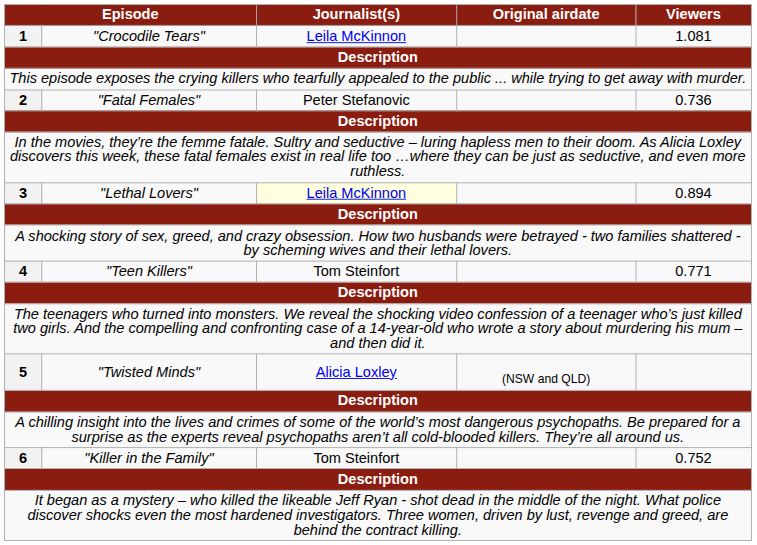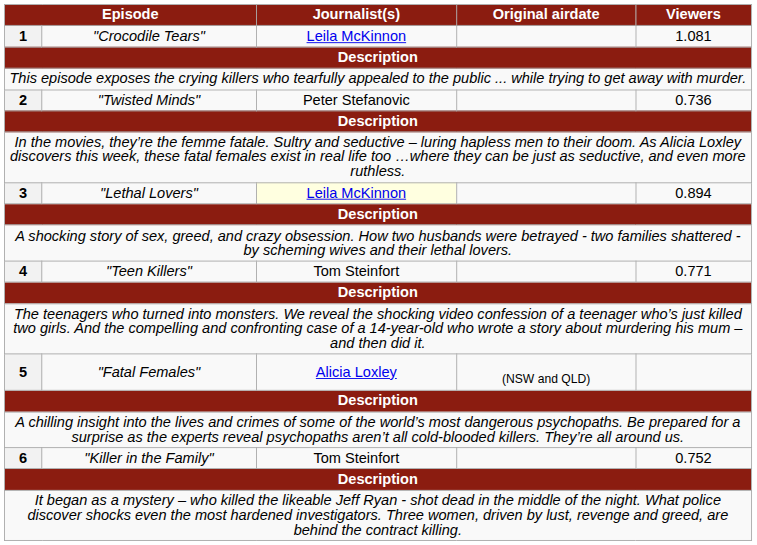 <table class="wikitable"  style="text-align:center; line-height:16px; width:65%;">
 <tr>
 <th style="background:#8b1c10; color:white;" colspan="2">Episode</th>
 <th style="background:#8b1c10; color:white;">Journalist(s)</th>
 <th style="background:#8b1c10; color:white;">Original airdate</th>
 <th style="background:#8b1c10; color:white;">Viewers<br><small></small></th>
 </tr>
 <tr>
 <th style="width:05%;">1</th>
 <td><em>"Crocodile Tears"</em></td>
 <td><a href='#'>Leila McKinnon</a></td>
 <td></td>
 <td>1.081</td>
 </tr>
 <tr>
 <th colspan=6 style="background:#8b1c10; color:white;">Description</th>
 </tr>
 <tr>
 <td colspan=6><em>This episode exposes the crying killers who tearfully appealed to the public ... while trying to get away with murder.</em></td>
 </tr>
 <tr>
 <th style="width:05%;">2</th>
-<td><em>"Fatal Females"</em></td>
+<td><em>"Twisted Minds"</em></td>
 <td>Peter Stefanovic</td>
 <td></td>
 <td>0.736</td>
 </tr>
 <tr>
 <th colspan=6 style="background:#8b1c10; color:white;">Description</th>
 </tr>
 <tr>
 <td colspan=6><em>In the movies, they’re the femme fatale. Sultry and seductive – luring hapless men to their doom. As Alicia Loxley discovers this week, these fatal females exist in real life too …where they can be just as seductive, and even more ruthless.</em></td>
 </tr>
 <tr>
 <th style="width:05%;">3</th>
 <td><em>"Lethal Lovers"</em></td>
 <td style="background: lightyellow;"><a href='#'>Leila McKinnon</a></td>
 <td></td>
 <td>0.894</td>
 </tr>
 <tr>
 <th colspan=6 style="background:#8b1c10; color:white;">Description</th>
 </tr>
 <tr>
 <td colspan=6><em>A shocking story of sex, greed, and crazy obsession. How two husbands were betrayed - two families shattered - by scheming wives and their lethal lovers.</em></td>
 </tr>
 <tr>
 <th style="width:05%;">4</th>
 <td><em>"Teen Killers"</em></td>
 <td>Tom Steinfort</td>
 <td></td>
 <td>0.771</td>
 </tr>
 <tr>
 <th colspan=6 style="background:#8b1c10; color:white;">Description</th>
 </tr>
 <tr>
 <td colspan=6><em>The teenagers who turned into monsters. We reveal the shocking video confession of a teenager who’s just killed two girls. And the compelling and confronting case of a 14-year-old who wrote a story about murdering his mum – and then did it.</em></td>
 </tr>
 <tr>
 <th style="width:05%;">5</th>
-<td><em>"Twisted Minds"</em></td>
+<td><em>"Fatal Females"</em></td>
 <td><a href='#'>Alicia Loxley</a></td>
 <td><br><small>(NSW and QLD)</small></td>
 <td></td>
 </tr>
 <tr>
 <th colspan=6 style="background:#8b1c10; color:white;">Description</th>
 </tr>
 <tr>
 <td colspan=6><em>A chilling insight into the lives and crimes of some of the world’s most dangerous psychopaths. Be prepared for a surprise as the experts reveal psychopaths aren’t all cold-blooded killers. They’re all around us.</em></td>
 </tr>
 <tr>
 <th style="width:05%;">6</th>
 <td><em>"Killer in the Family"</em></td>
 <td>Tom Steinfort</td>
 <td></td>
 <td>0.752</td>
 </tr>
 <tr>
 <th colspan=6 style="background:#8b1c10; color:white;">Description</th>
 </tr>
 <tr>
 <td colspan=6><em>It began as a mystery – who killed the likeable Jeff Ryan - shot dead in the middle of the night. What police discover shocks even the most hardened investigators. Three women, driven by lust, revenge and greed, are behind the contract killing.</em></td>
 </tr>
 </table>
